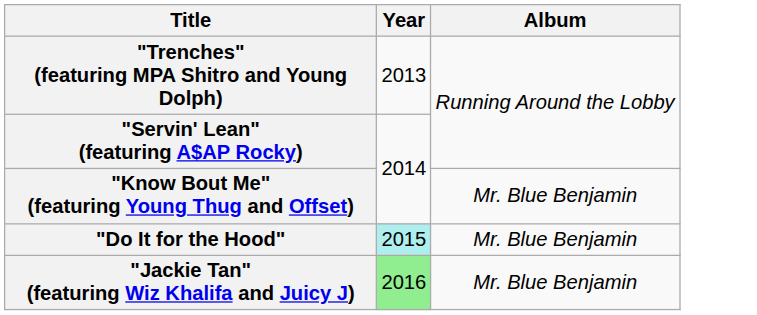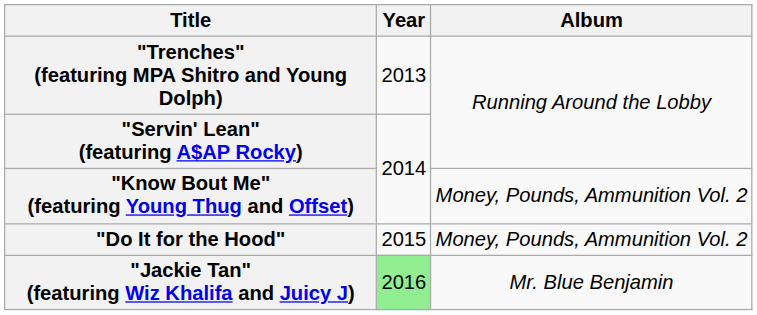 <table class="wikitable plainrowheaders" style="text-align:center;">
 <tr>
 <th scope="col" style="width:18em;">Title</th>
 <th scope="col">Year</th>
 <th scope="col">Album</th>
 </tr>
 <tr>
 <th scope="row">"Trenches"<br><span>(featuring MPA Shitro and Young Dolph)</span></th>
 <td>2013</td>
 <td rowspan="2"><em>Running Around the Lobby</em></td>
 </tr>
 <tr>
 <th scope="row">"Servin' Lean"<br><span>(featuring <a href='#'>A$AP Rocky</a>)</span></th>
 <td rowspan="2">2014</td>
 </tr>
 <tr>
 <th scope="row">"Know Bout Me"<br><span>(featuring <a href='#'>Young Thug</a> and <a href='#'>Offset</a>)</span></th>
-<td><em>Mr. Blue Benjamin</em></td>
+<td><em>Money, Pounds, Ammunition Vol. 2</em></td>
 </tr>
 <tr>
 <th scope="row">"Do It for the Hood"</th>
-<td style="background: paleturquoise;">2015</td>
-<td><em>Mr. Blue Benjamin</em></td>
+<td>2015</td>
+<td><em>Money, Pounds, Ammunition Vol. 2</em></td>
 </tr>
 <tr>
 <th scope="row">"Jackie Tan" <br><span>(featuring <a href='#'>Wiz Khalifa</a> and <a href='#'>Juicy J</a>)</span></th>
 <td style="background: lightgreen;">2016</td>
 <td><em>Mr. Blue Benjamin</em></td>
 </tr>
 </table>
